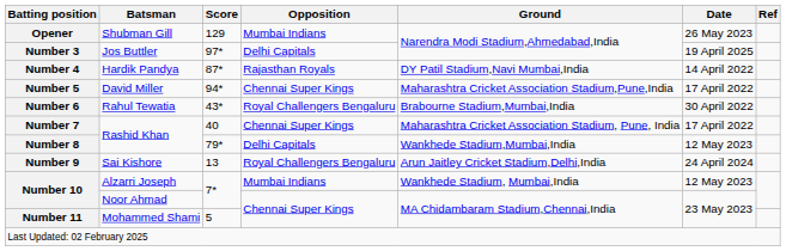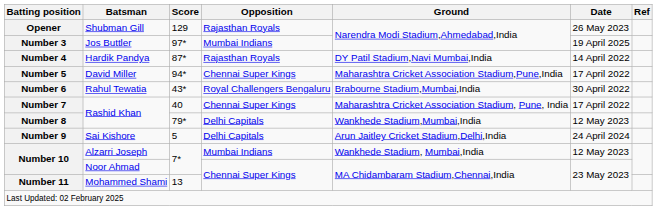 <table class="wikitable sortable">
 <tr>
 <th scope="col">Batting position</th>
 <th scope="col">Batsman</th>
 <th scope="col">Score</th>
 <th scope="col">Opposition</th>
 <th scope="col">Ground</th>
 <th scope="col">Date</th>
 <th scope="col">Ref</th>
 </tr>
 <tr>
 <th scope=row style=text-align:center;>Opener</th>
 <td><a href='#'>Shubman Gill</a></td>
 <td>129</td>
-<td><a href='#'>Mumbai Indians</a></td>
+<td><a href='#'>Rajasthan Royals</a></td>
 <td rowspan="2"><a href='#'>Narendra Modi Stadium</a>,<a href='#'>Ahmedabad</a>,India</td>
 <td>26 May 2023</td>
 <td></td>
 </tr>
 <tr>
 <th scope=row style=text-align:center;>Number 3</th>
 <td><a href='#'>Jos Buttler</a></td>
 <td>97*</td>
-<td><a href='#'>Delhi Capitals</a></td>
+<td><a href='#'>Mumbai Indians</a></td>
 <td>19 April 2025</td>
 <td></td>
 </tr>
 <tr>
 <th scope=row style=text-align:center;>Number 4</th>
 <td><a href='#'>Hardik Pandya</a></td>
 <td>87*</td>
 <td><a href='#'>Rajasthan Royals</a></td>
 <td><a href='#'>DY Patil Stadium</a>,<a href='#'>Navi Mumbai</a>,India</td>
 <td>14 April 2022</td>
 <td></td>
 </tr>
 <tr>
 <th scope=row style=text-align:center;>Number 5</th>
 <td><a href='#'>David Miller</a></td>
 <td>94*</td>
 <td><a href='#'>Chennai Super Kings</a></td>
 <td><a href='#'>Maharashtra Cricket Association Stadium</a>,<a href='#'>Pune</a>,India</td>
 <td>17 April 2022</td>
 <td></td>
 </tr>
 <tr>
 <th scope=row style=text-align:center;>Number 6</th>
 <td><a href='#'>Rahul Tewatia</a></td>
 <td>43*</td>
 <td><a href='#'>Royal Challengers Bengaluru</a></td>
 <td><a href='#'>Brabourne Stadium</a>,<a href='#'>Mumbai</a>,India</td>
 <td>30 April 2022</td>
 <td></td>
 </tr>
 <tr>
 <th scope=row style=text-align:center;>Number 7</th>
 <td rowspan="2"><a href='#'>Rashid Khan</a></td>
 <td>40</td>
 <td><a href='#'>Chennai Super Kings</a></td>
 <td><a href='#'>Maharashtra Cricket Association Stadium</a>, <a href='#'>Pune</a>, India</td>
 <td>17 April 2022</td>
 <td></td>
 </tr>
 <tr>
 <th scope="row" style="text-align:center;">Number 8</th>
 <td>79*</td>
 <td><a href='#'>Delhi Capitals</a></td>
 <td><a href='#'>Wankhede Stadium</a>,<a href='#'>Mumbai</a>,India</td>
 <td>12 May 2023</td>
 <td></td>
 </tr>
 <tr>
 <th scope=row style=text-align:center;>Number 9</th>
 <td><a href='#'>Sai Kishore</a></td>
-<td>13</td>
-<td><a href='#'>Royal Challengers Bengaluru</a></td>
+<td>5</td>
+<td><a href='#'>Delhi Capitals</a></td>
 <td><a href='#'>Arun Jaitley Cricket Stadium</a>,<a href='#'>Delhi</a>,India</td>
 <td>24 April 2024</td>
 <td></td>
 </tr>
 <tr>
 <th rowspan="2" scope="row" style="text-align:center;">Number 10</th>
 <td><a href='#'>Alzarri Joseph</a></td>
 <td rowspan="2">7*</td>
 <td><a href='#'>Mumbai Indians</a></td>
 <td><a href='#'>Wankhede Stadium</a>, <a href='#'>Mumbai</a>,India</td>
 <td>12 May 2023</td>
 <td rowspan="2"></td>
 </tr>
 <tr>
 <td><a href='#'>Noor Ahmad</a></td>
 <td rowspan="2"><a href='#'>Chennai Super Kings</a></td>
 <td rowspan="2"><a href='#'>MA Chidambaram Stadium</a>,<a href='#'>Chennai</a>,India</td>
 <td rowspan="2">23 May 2023</td>
 </tr>
 <tr>
 <th scope="row" style="text-align:center;">Number 11</th>
 <td><a href='#'>Mohammed Shami</a></td>
-<td>5</td>
+<td>13</td>
 <td></td>
 </tr>
 <tr>
 <td colspan=7><small>Last Updated: 02 February 2025</small></td>
 </tr>
 </table>
